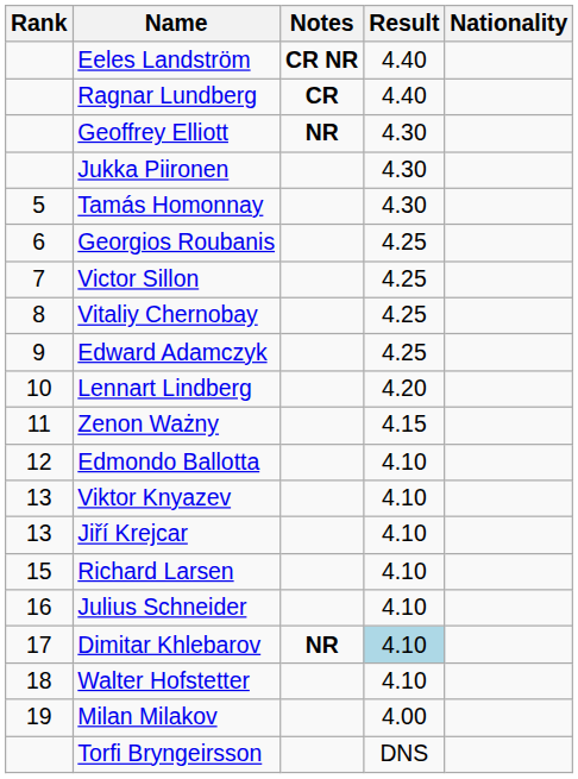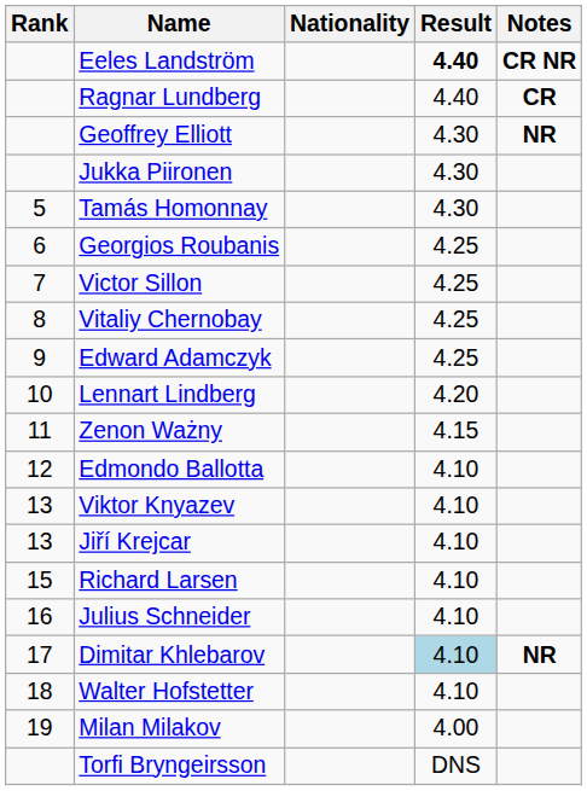 <table class="wikitable sortable" style="text-align:center">
 <tr>
 <th>Rank</th>
 <th>Name</th>
+<th>Nationality</th>
+<th>Result</th>
 <th>Notes</th>
-<th>Result</th>
-<th>Nationality</th>
 </tr>
 <tr>
 <td></td>
 <td align=left><a href='#'>Eeles Landström</a></td>
+<td align=left></td>
+<td><strong>4.40</strong></td>
 <td><strong>CR NR</strong></td>
-<td>4.40</td>
-<td align=left></td>
 </tr>
 <tr>
 <td></td>
 <td align=left><a href='#'>Ragnar Lundberg</a></td>
+<td align=left></td>
+<td>4.40</td>
 <td><strong>CR</strong></td>
-<td>4.40</td>
-<td align=left></td>
 </tr>
 <tr>
 <td></td>
 <td align=left><a href='#'>Geoffrey Elliott</a></td>
+<td align=left></td>
+<td>4.30</td>
 <td><strong>NR</strong></td>
-<td>4.30</td>
-<td align=left></td>
 </tr>
 <tr>
 <td></td>
 <td align=left><a href='#'>Jukka Piironen</a></td>
+<td align=left></td>
+<td>4.30</td>
 <td></td>
-<td>4.30</td>
-<td align=left></td>
 </tr>
 <tr>
 <td>5</td>
 <td align=left><a href='#'>Tamás Homonnay</a></td>
+<td align=left></td>
+<td>4.30</td>
 <td></td>
-<td>4.30</td>
-<td align=left></td>
 </tr>
 <tr>
 <td>6</td>
 <td align=left><a href='#'>Georgios Roubanis</a></td>
+<td align=left></td>
+<td>4.25</td>
 <td></td>
-<td>4.25</td>
-<td align=left></td>
 </tr>
 <tr>
 <td>7</td>
 <td align=left><a href='#'>Victor Sillon</a></td>
+<td align=left></td>
+<td>4.25</td>
 <td></td>
-<td>4.25</td>
-<td align=left></td>
 </tr>
 <tr>
 <td>8</td>
 <td align=left><a href='#'>Vitaliy Chernobay</a></td>
+<td align=left></td>
+<td>4.25</td>
 <td></td>
-<td>4.25</td>
-<td align=left></td>
 </tr>
 <tr>
 <td>9</td>
 <td align=left><a href='#'>Edward Adamczyk</a></td>
+<td align=left></td>
+<td>4.25</td>
 <td></td>
-<td>4.25</td>
-<td align=left></td>
 </tr>
 <tr>
 <td>10</td>
 <td align=left><a href='#'>Lennart Lindberg</a></td>
+<td align=left></td>
+<td>4.20</td>
 <td></td>
-<td>4.20</td>
-<td align=left></td>
 </tr>
 <tr>
 <td>11</td>
 <td align=left><a href='#'>Zenon Ważny</a></td>
+<td align=left></td>
+<td>4.15</td>
 <td></td>
-<td>4.15</td>
-<td align=left></td>
 </tr>
 <tr>
 <td>12</td>
 <td align=left><a href='#'>Edmondo Ballotta</a></td>
+<td align=left></td>
+<td>4.10</td>
 <td></td>
-<td>4.10</td>
-<td align=left></td>
 </tr>
 <tr>
 <td>13</td>
 <td align=left><a href='#'>Viktor Knyazev</a></td>
+<td align=left></td>
+<td>4.10</td>
 <td></td>
-<td>4.10</td>
-<td align=left></td>
 </tr>
 <tr>
 <td>13</td>
 <td align=left><a href='#'>Jiří Krejcar</a></td>
+<td align=left></td>
+<td>4.10</td>
 <td></td>
-<td>4.10</td>
-<td align=left></td>
 </tr>
 <tr>
 <td>15</td>
 <td align=left><a href='#'>Richard Larsen</a></td>
+<td align=left></td>
+<td>4.10</td>
 <td></td>
-<td>4.10</td>
-<td align=left></td>
 </tr>
 <tr>
 <td>16</td>
 <td align=left><a href='#'>Julius Schneider</a></td>
+<td align=left></td>
+<td>4.10</td>
 <td></td>
-<td>4.10</td>
-<td align=left></td>
 </tr>
 <tr>
 <td>17</td>
 <td align=left><a href='#'>Dimitar Khlebarov</a></td>
+<td align=left></td>
+<td style="background: lightblue;">4.10</td>
 <td><strong>NR</strong></td>
-<td style="background: lightblue;">4.10</td>
-<td align=left></td>
 </tr>
 <tr>
 <td>18</td>
 <td align=left><a href='#'>Walter Hofstetter</a></td>
+<td align=left></td>
+<td>4.10</td>
 <td></td>
-<td>4.10</td>
-<td align=left></td>
 </tr>
 <tr>
 <td>19</td>
 <td align=left><a href='#'>Milan Milakov</a></td>
+<td align=left></td>
+<td>4.00</td>
 <td></td>
-<td>4.00</td>
-<td align=left></td>
 </tr>
 <tr>
 <td></td>
 <td align=left><a href='#'>Torfi Bryngeirsson</a></td>
+<td align=left></td>
+<td>DNS</td>
 <td></td>
-<td>DNS</td>
-<td align=left></td>
 </tr>
 </table>
